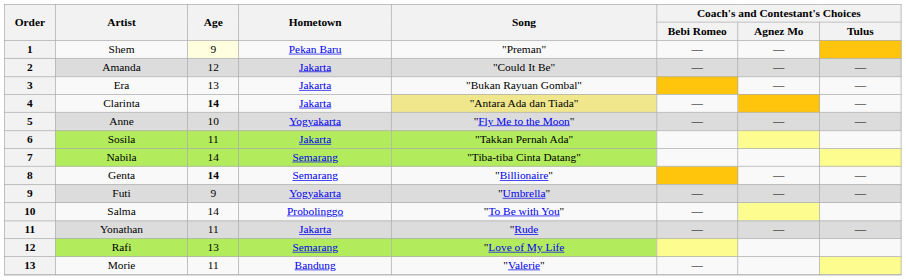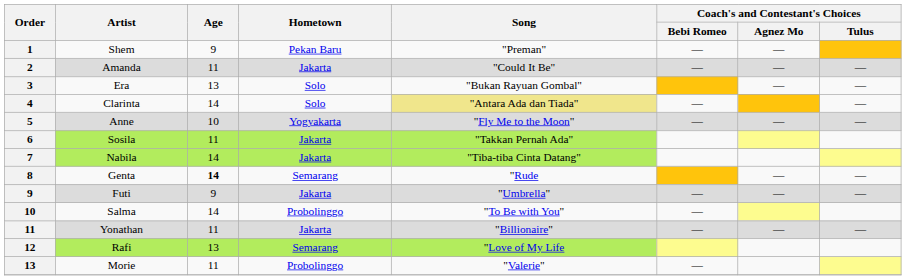 <table class="wikitable" style="text-align:center; width:100%;">
 <tr>
 <th rowspan="2" scope="col" style="width:05%;">Order</th>
 <th rowspan="2" scope="col" style="width:13%;">Artist</th>
 <th rowspan="2" scope="col" style="width:05%;">Age</th>
 <th rowspan="2" scope="col" style="width:15%;">Hometown</th>
 <th rowspan="2" scope="col" style="width:26%;">Song</th>
 <th colspan="3" scope="col" style="width:40%;">Coach's and Contestant's Choices</th>
 </tr>
 <tr>
 <th style="width:08%;">Bebi Romeo</th>
 <th style="width:08%;">Agnez Mo</th>
 <th style="width:08%;">Tulus</th>
 </tr>
 <tr>
 <th>1</th>
 <td>Shem</td>
-<td style="background: lightyellow;">9</td>
+<td>9</td>
 <td><a href='#'>Pekan Baru</a></td>
 <td>"Preman"</td>
 <td>—</td>
 <td>—</td>
 <td style="background:#ffc40c;"><strong></strong></td>
 </tr>
 <tr bgcolor=#DCDCDC>
 <th>2</th>
 <td>Amanda</td>
-<td>12</td>
+<td>11</td>
 <td><a href='#'>Jakarta</a></td>
 <td>"Could It Be"</td>
 <td>—</td>
 <td>—</td>
 <td>—</td>
 </tr>
 <tr>
 <th>3</th>
 <td>Era</td>
 <td>13</td>
-<td><a href='#'>Jakarta</a></td>
+<td><a href='#'>Solo</a></td>
 <td>"Bukan Rayuan Gombal"</td>
 <td style="background:#ffc40c;"><strong></strong></td>
 <td>—</td>
 <td>—</td>
 </tr>
 <tr>
 <th>4</th>
 <td>Clarinta</td>
-<td><strong>14</strong></td>
-<td><a href='#'>Jakarta</a></td>
+<td>14</td>
+<td><a href='#'>Solo</a></td>
 <td style="background: khaki;">"Antara Ada dan Tiada"</td>
 <td>—</td>
 <td style="background:#ffc40c;"><strong></strong></td>
 <td>—</td>
 </tr>
 <tr bgcolor=#DCDCDC>
 <th>5</th>
 <td>Anne</td>
 <td>10</td>
 <td><a href='#'>Yogyakarta</a></td>
 <td>"<a href='#'>Fly Me to the Moon</a>"</td>
 <td>—</td>
 <td>—</td>
 <td>—</td>
 </tr>
 <tr>
 <th>6</th>
 <td style="background:#B2EC5D;">Sosila</td>
 <td style="background:#B2EC5D;">11</td>
 <td style="background:#B2EC5D;"><a href='#'>Jakarta</a></td>
 <td style="background:#B2EC5D;">"Takkan Pernah Ada"</td>
 <td><strong></strong></td>
 <td style="background:#fdfc8f;"><strong></strong></td>
 <td><strong></strong></td>
 </tr>
 <tr>
 <th>7</th>
 <td style="background:#B2EC5D;">Nabila</td>
 <td style="background:#B2EC5D;">14</td>
-<td style="background:#B2EC5D;"><a href='#'>Semarang</a></td>
+<td style="background:#B2EC5D;"><a href='#'>Jakarta</a></td>
 <td style="background:#B2EC5D;">"Tiba-tiba Cinta Datang"</td>
 <td><strong></strong></td>
 <td><strong></strong></td>
 <td style="background:#fdfc8f;"><strong></strong></td>
 </tr>
 <tr>
 <th>8</th>
 <td>Genta</td>
 <td><strong>14</strong></td>
 <td><a href='#'>Semarang</a></td>
-<td>"<a href='#'>Billionaire</a>"</td>
+<td>"<a href='#'>Rude</a></td>
 <td style="background:#ffc40c;"><strong></strong></td>
 <td>—</td>
 <td>—</td>
 </tr>
 <tr bgcolor=#DCDCDC>
 <th>9</th>
 <td>Futi</td>
 <td>9</td>
-<td><a href='#'>Yogyakarta</a></td>
+<td><a href='#'>Jakarta</a></td>
 <td>"<a href='#'>Umbrella</a>"</td>
 <td>—</td>
 <td>—</td>
 <td>—</td>
 </tr>
 <tr>
 <th>10</th>
 <td>Salma</td>
 <td>14</td>
 <td><a href='#'>Probolinggo</a></td>
 <td>"<a href='#'>To Be with You</a>"</td>
 <td>—</td>
 <td style="background:#fdfc8f;"><strong></strong></td>
 <td><strong></strong></td>
 </tr>
 <tr bgcolor=#DCDCDC>
 <th>11</th>
 <td>Yonathan</td>
 <td>11</td>
 <td><a href='#'>Jakarta</a></td>
-<td>"<a href='#'>Rude</a></td>
+<td>"<a href='#'>Billionaire</a>"</td>
 <td>—</td>
 <td>—</td>
 <td>—</td>
 </tr>
 <tr>
 <th>12</th>
 <td style="background:#B2EC5D;">Rafi</td>
 <td style="background:#B2EC5D;">13</td>
 <td style="background:#B2EC5D;"><a href='#'>Semarang</a></td>
 <td style="background:#B2EC5D;">"<a href='#'>Love of My Life</a></td>
 <td style="background:#fdfc8f;"><strong></strong></td>
 <td><strong></strong></td>
 <td><strong></strong></td>
 </tr>
 <tr>
 <th>13</th>
 <td>Morie</td>
 <td>11</td>
-<td><a href='#'>Bandung</a></td>
+<td><a href='#'>Probolinggo</a></td>
 <td>"<a href='#'>Valerie</a>"</td>
 <td>—</td>
 <td><strong></strong></td>
 <td style="background:#fdfc8f;"><strong></strong></td>
 </tr>
 <tr>
 </tr>
 </table>
